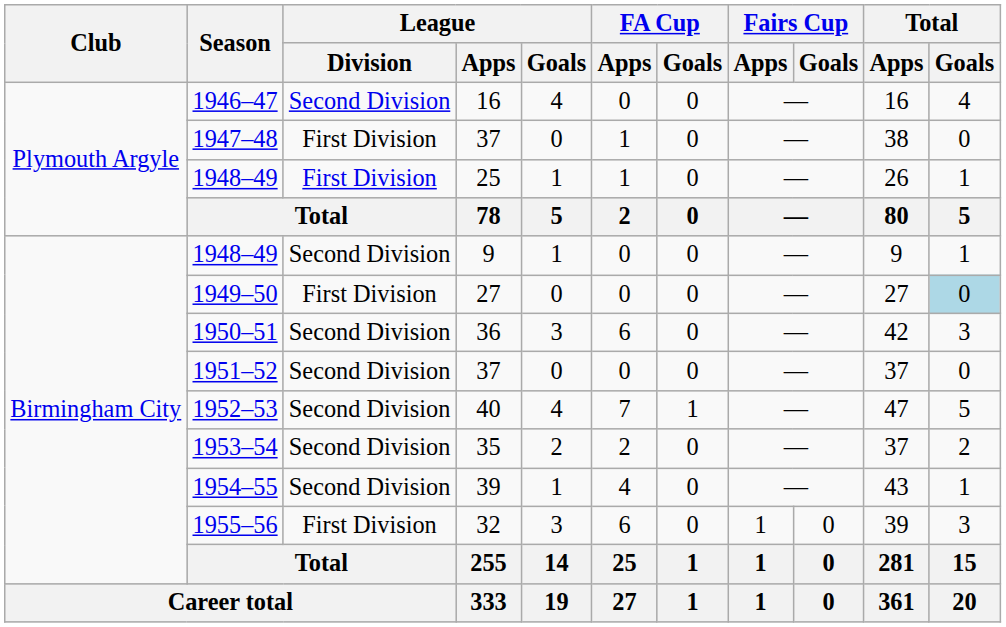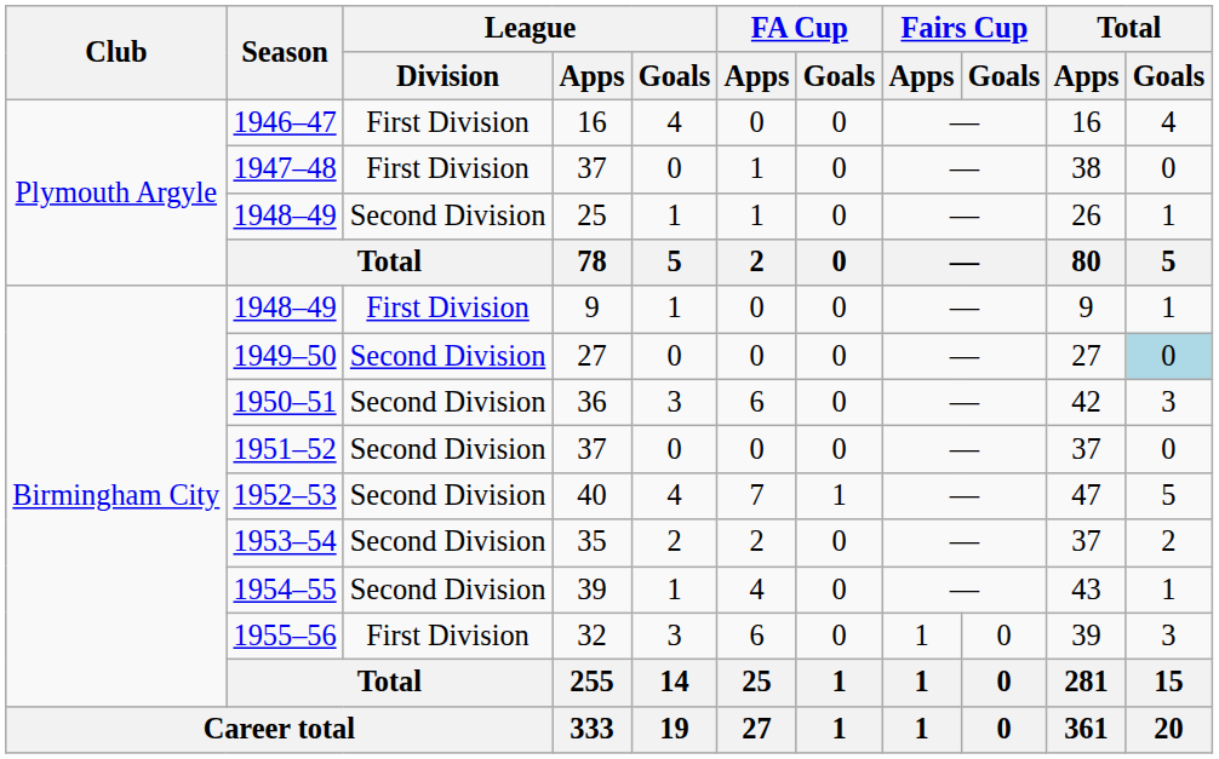 <table class=wikitable style="text-align:center">
 <tr>
 <th rowspan=2>Club</th>
 <th rowspan=2>Season</th>
 <th colspan=3>League</th>
 <th colspan=2><a href='#'>FA Cup</a></th>
 <th colspan=2><a href='#'>Fairs Cup</a></th>
 <th colspan=2>Total</th>
 </tr>
 <tr>
 <th>Division</th>
 <th>Apps</th>
 <th>Goals</th>
 <th>Apps</th>
 <th>Goals</th>
 <th>Apps</th>
 <th>Goals</th>
 <th>Apps</th>
 <th>Goals</th>
 </tr>
 <tr>
 <td rowspan=4><a href='#'>Plymouth Argyle</a></td>
 <td><a href='#'>1946–47</a></td>
-<td><a href='#'>Second Division</a></td>
+<td>First Division</td>
 <td>16</td>
 <td>4</td>
 <td>0</td>
 <td>0</td>
 <td colspan=2>—</td>
 <td>16</td>
 <td>4</td>
 </tr>
 <tr>
 <td><a href='#'>1947–48</a></td>
 <td>First Division</td>
 <td>37</td>
 <td>0</td>
 <td>1</td>
 <td>0</td>
 <td colspan=2>—</td>
 <td>38</td>
 <td>0</td>
 </tr>
 <tr>
 <td><a href='#'>1948–49</a></td>
-<td><a href='#'>First Division</a></td>
+<td>Second Division</td>
 <td>25</td>
 <td>1</td>
 <td>1</td>
 <td>0</td>
 <td colspan=2>—</td>
 <td>26</td>
 <td>1</td>
 </tr>
 <tr>
 <th colspan=2>Total</th>
 <th>78</th>
 <th>5</th>
 <th>2</th>
 <th>0</th>
 <th colspan=2>—</th>
 <th>80</th>
 <th>5</th>
 </tr>
 <tr>
 <td rowspan=9><a href='#'>Birmingham City</a></td>
 <td><a href='#'>1948–49</a></td>
-<td>Second Division</td>
+<td><a href='#'>First Division</a></td>
 <td>9</td>
 <td>1</td>
 <td>0</td>
 <td>0</td>
 <td colspan=2>—</td>
 <td>9</td>
 <td>1</td>
 </tr>
 <tr>
 <td><a href='#'>1949–50</a></td>
-<td>First Division</td>
+<td><a href='#'>Second Division</a></td>
 <td>27</td>
 <td>0</td>
 <td>0</td>
 <td>0</td>
 <td colspan=2>—</td>
 <td>27</td>
 <td style="background: lightblue;">0</td>
 </tr>
 <tr>
 <td><a href='#'>1950–51</a></td>
 <td>Second Division</td>
 <td>36</td>
 <td>3</td>
 <td>6</td>
 <td>0</td>
 <td colspan=2>—</td>
 <td>42</td>
 <td>3</td>
 </tr>
 <tr>
 <td><a href='#'>1951–52</a></td>
 <td>Second Division</td>
 <td>37</td>
 <td>0</td>
 <td>0</td>
 <td>0</td>
 <td colspan=2>—</td>
 <td>37</td>
 <td>0</td>
 </tr>
 <tr>
 <td><a href='#'>1952–53</a></td>
 <td>Second Division</td>
 <td>40</td>
 <td>4</td>
 <td>7</td>
 <td>1</td>
 <td colspan=2>—</td>
 <td>47</td>
 <td>5</td>
 </tr>
 <tr>
 <td><a href='#'>1953–54</a></td>
 <td>Second Division</td>
 <td>35</td>
 <td>2</td>
 <td>2</td>
 <td>0</td>
 <td colspan=2>—</td>
 <td>37</td>
 <td>2</td>
 </tr>
 <tr>
 <td><a href='#'>1954–55</a></td>
 <td>Second Division</td>
 <td>39</td>
 <td>1</td>
 <td>4</td>
 <td>0</td>
 <td colspan=2>—</td>
 <td>43</td>
 <td>1</td>
 </tr>
 <tr>
 <td><a href='#'>1955–56</a></td>
 <td>First Division</td>
 <td>32</td>
 <td>3</td>
 <td>6</td>
 <td>0</td>
 <td>1</td>
 <td>0</td>
 <td>39</td>
 <td>3</td>
 </tr>
 <tr>
 <th colspan=2>Total</th>
 <th>255</th>
 <th>14</th>
 <th>25</th>
 <th>1</th>
 <th>1</th>
 <th>0</th>
 <th>281</th>
 <th>15</th>
 </tr>
 <tr>
 <th colspan=3>Career total</th>
 <th>333</th>
 <th>19</th>
 <th>27</th>
 <th>1</th>
 <th>1</th>
 <th>0</th>
 <th>361</th>
 <th>20</th>
 </tr>
 </table>
